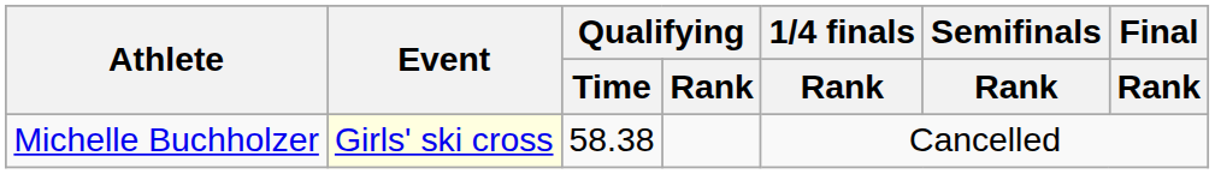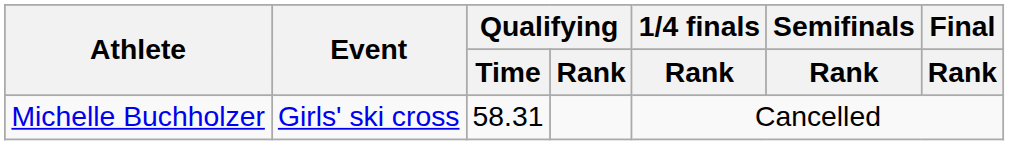 <table class="wikitable">
 <tr>
 <th rowspan="2">Athlete</th>
 <th rowspan="2">Event</th>
 <th colspan="2">Qualifying</th>
 <th colspan="1">1/4 finals</th>
 <th colspan="1">Semifinals</th>
 <th colspan="1">Final</th>
 </tr>
 <tr>
 <th>Time</th>
 <th>Rank</th>
 <th>Rank</th>
 <th>Rank</th>
 <th>Rank</th>
 </tr>
 <tr>
 <td><a href='#'>Michelle Buchholzer</a></td>
-<td style="background: lightyellow;"><a href='#'>Girls' ski cross</a></td>
-<td align="center">58.38</td>
+<td><a href='#'>Girls' ski cross</a></td>
+<td align="center">58.31</td>
 <td align="center"></td>
 <td align="center" colspan=3>Cancelled</td>
 </tr>
 </table>
